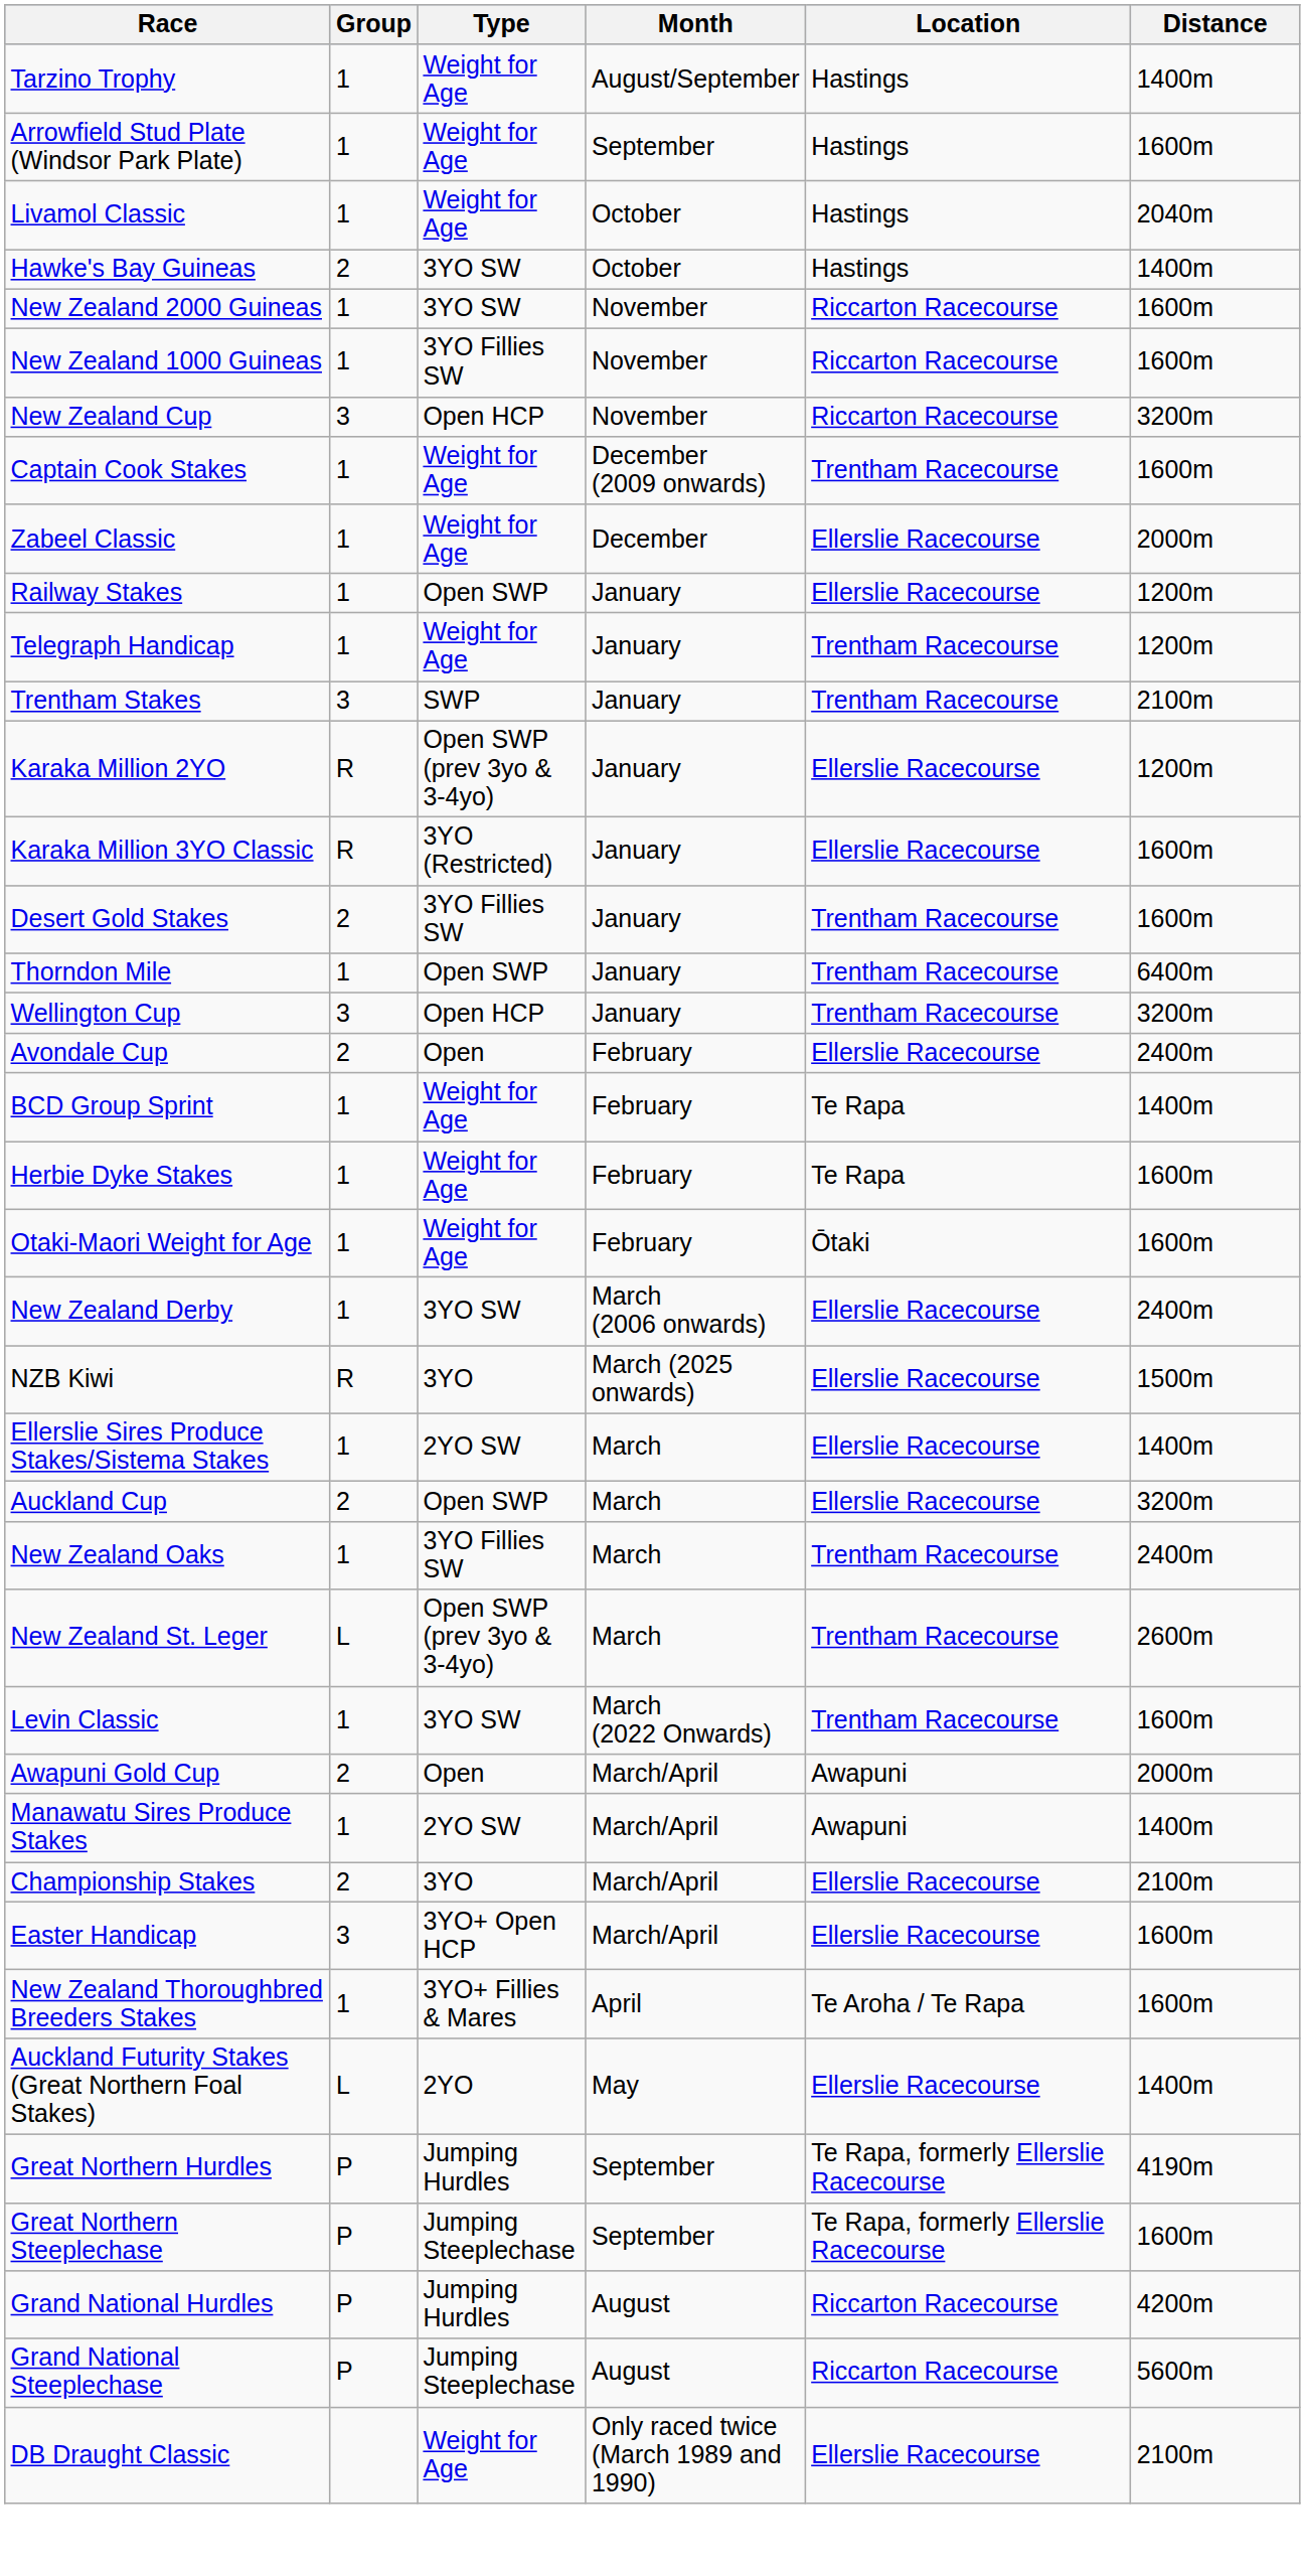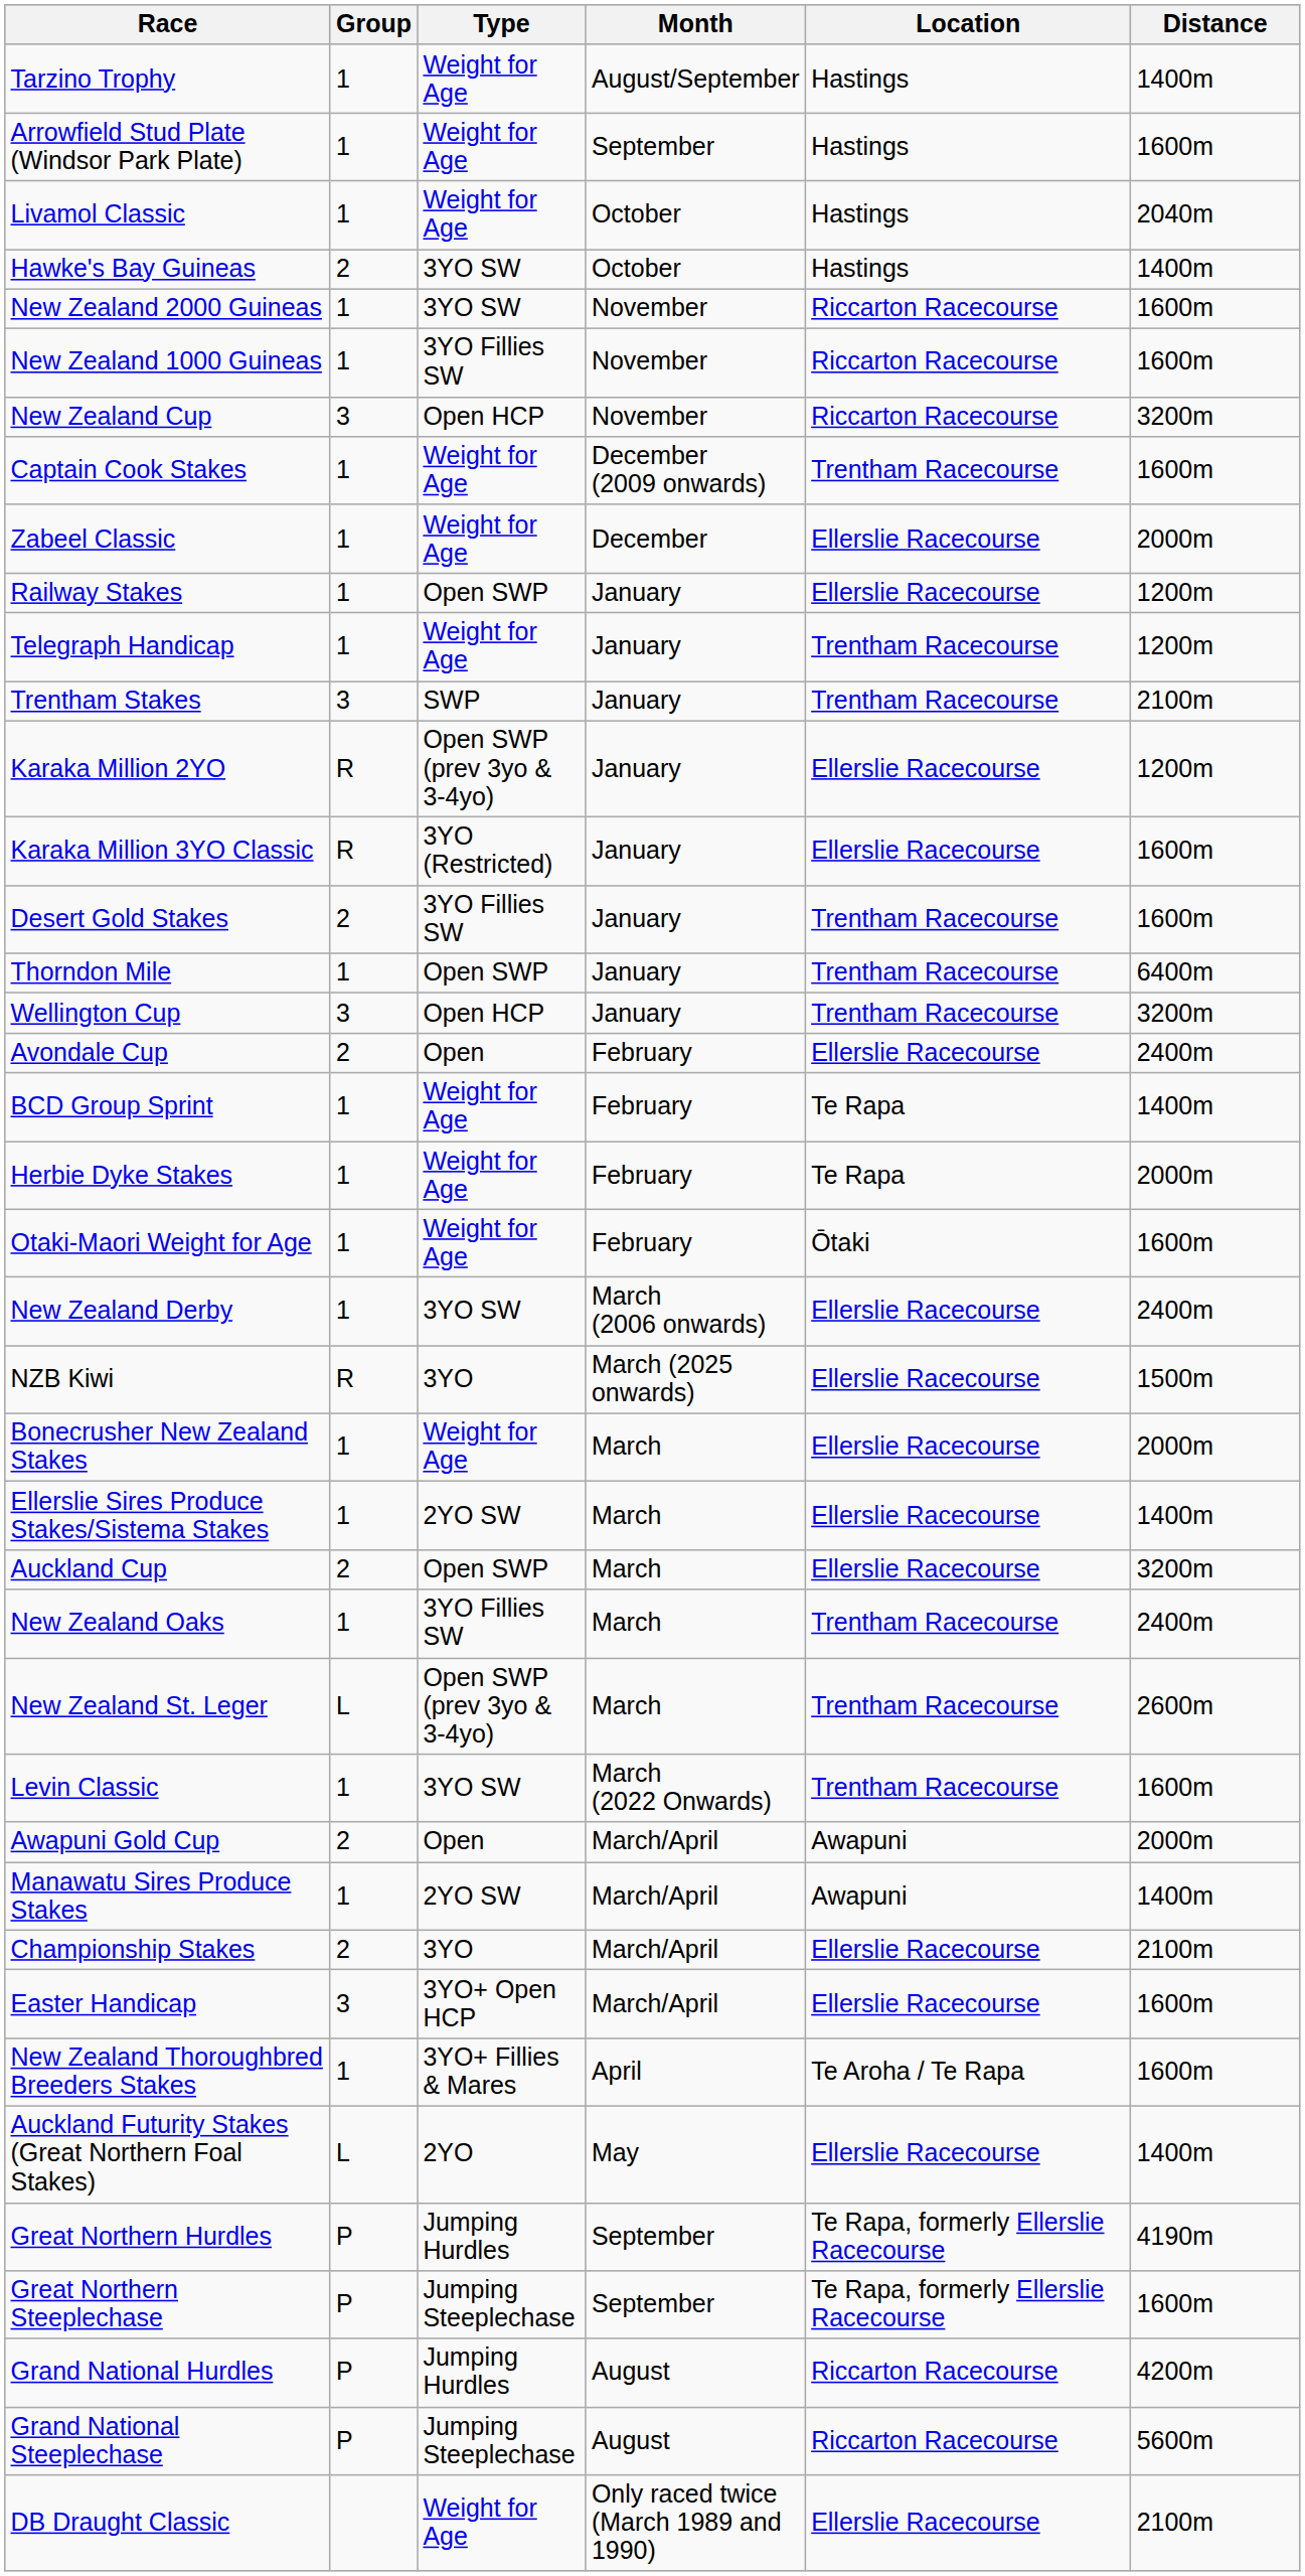 <table class = "wikitable sortable" | border="1" cellpadding="0" style="border-collapse:collapse; style="font-size:90%">
 <tr bgcolor="LightSteelBlue" align="center">
 <th width="200px"><strong>Race</strong><br></th>
 <th width="10px"><strong>Group</strong><br></th>
 <th width="100px"><strong>Type</strong> <br></th>
 <th width="100px"><strong>Month</strong> <br></th>
 <th width="200px"><strong>Location</strong> <br></th>
 <th width="100px"><strong>Distance</strong></th>
 </tr>
 <tr>
 <td><a href='#'>Tarzino Trophy</a></td>
 <td>1</td>
 <td><a href='#'>Weight for Age</a></td>
 <td>August/September</td>
 <td>Hastings</td>
 <td>1400m</td>
 </tr>
 <tr>
 <td><a href='#'>Arrowfield Stud Plate</a> (Windsor Park Plate)   </td>
 <td>1</td>
 <td><a href='#'>Weight for Age</a></td>
 <td>September</td>
 <td>Hastings</td>
 <td>1600m</td>
 </tr>
 <tr>
 <td><a href='#'>Livamol Classic</a></td>
 <td>1</td>
 <td><a href='#'>Weight for Age</a></td>
 <td>October</td>
 <td>Hastings</td>
 <td>2040m</td>
 </tr>
 <tr>
 <td><a href='#'>Hawke's Bay Guineas</a></td>
 <td>2</td>
 <td>3YO SW</td>
 <td>October</td>
 <td>Hastings</td>
 <td>1400m</td>
 </tr>
 <tr>
 <td><a href='#'>New Zealand 2000 Guineas</a></td>
 <td>1</td>
 <td>3YO SW</td>
 <td>November</td>
 <td><a href='#'>Riccarton Racecourse</a></td>
 <td>1600m</td>
 </tr>
 <tr>
 <td><a href='#'>New Zealand 1000 Guineas</a></td>
 <td>1</td>
 <td>3YO Fillies SW</td>
 <td>November</td>
 <td><a href='#'>Riccarton Racecourse</a></td>
 <td>1600m</td>
 </tr>
 <tr>
 <td><a href='#'>New Zealand Cup</a></td>
 <td>3</td>
 <td>Open HCP</td>
 <td>November</td>
 <td><a href='#'>Riccarton Racecourse</a></td>
 <td>3200m</td>
 </tr>
 <tr>
 <td><a href='#'>Captain Cook Stakes</a></td>
 <td>1</td>
 <td><a href='#'>Weight for Age</a></td>
 <td>December<br> (2009 onwards)</td>
 <td><a href='#'>Trentham Racecourse</a></td>
 <td>1600m</td>
 </tr>
 <tr>
 <td><a href='#'>Zabeel Classic</a></td>
 <td>1</td>
 <td><a href='#'>Weight for Age</a></td>
 <td>December</td>
 <td><a href='#'>Ellerslie Racecourse</a></td>
 <td>2000m</td>
 </tr>
 <tr>
 <td><a href='#'>Railway Stakes</a></td>
 <td>1</td>
 <td>Open SWP</td>
 <td>January</td>
 <td><a href='#'>Ellerslie Racecourse</a></td>
 <td>1200m</td>
 </tr>
 <tr>
 <td><a href='#'>Telegraph Handicap</a>   </td>
 <td>1</td>
 <td><a href='#'>Weight for Age</a></td>
 <td>January</td>
 <td><a href='#'>Trentham Racecourse</a></td>
 <td>1200m</td>
 </tr>
 <tr>
 <td><a href='#'>Trentham Stakes</a></td>
 <td>3</td>
 <td>SWP</td>
 <td>January</td>
 <td><a href='#'>Trentham Racecourse</a></td>
 <td>2100m</td>
 </tr>
 <tr>
 <td><a href='#'>Karaka Million 2YO</a>  </td>
 <td>R</td>
 <td>Open SWP (prev 3yo & 3-4yo)</td>
 <td>January</td>
 <td><a href='#'>Ellerslie Racecourse</a></td>
 <td>1200m</td>
 </tr>
 <tr>
 <td><a href='#'>Karaka Million 3YO Classic</a>  </td>
 <td>R</td>
 <td>3YO (Restricted)</td>
 <td>January</td>
 <td><a href='#'>Ellerslie Racecourse</a></td>
 <td>1600m</td>
 </tr>
 <tr>
 <td><a href='#'>Desert Gold Stakes</a></td>
 <td>2</td>
 <td>3YO Fillies SW</td>
 <td>January</td>
 <td><a href='#'>Trentham Racecourse</a></td>
 <td>1600m</td>
 </tr>
 <tr>
 <td><a href='#'>Thorndon Mile</a></td>
 <td>1</td>
 <td>Open SWP</td>
 <td>January</td>
 <td><a href='#'>Trentham Racecourse</a></td>
 <td>6400m</td>
 </tr>
 <tr>
 <td><a href='#'>Wellington Cup</a></td>
 <td>3</td>
 <td>Open HCP</td>
 <td>January</td>
 <td><a href='#'>Trentham Racecourse</a></td>
 <td>3200m</td>
 </tr>
 <tr>
 <td><a href='#'>Avondale Cup</a></td>
 <td>2</td>
 <td>Open</td>
 <td>February</td>
 <td><a href='#'>Ellerslie Racecourse</a></td>
 <td>2400m</td>
 </tr>
 <tr>
 <td><a href='#'>BCD Group Sprint</a></td>
 <td>1</td>
 <td><a href='#'>Weight for Age</a></td>
 <td>February</td>
 <td>Te Rapa</td>
 <td>1400m</td>
 </tr>
 <tr>
 <td><a href='#'>Herbie Dyke Stakes</a></td>
 <td>1</td>
 <td><a href='#'>Weight for Age</a></td>
 <td>February</td>
 <td>Te Rapa</td>
-<td>1600m</td>
+<td>2000m</td>
 </tr>
 <tr>
 <td><a href='#'>Otaki-Maori Weight for Age</a></td>
 <td>1</td>
 <td><a href='#'>Weight for Age</a>  </td>
 <td>February</td>
 <td>Ōtaki</td>
 <td>1600m</td>
 </tr>
 <tr>
 <td><a href='#'>New Zealand Derby</a>  </td>
 <td>1</td>
 <td>3YO SW</td>
 <td>March <br>(2006 onwards)</td>
 <td><a href='#'>Ellerslie Racecourse</a></td>
 <td>2400m</td>
 </tr>
 <tr>
 <td>NZB Kiwi</td>
 <td>R</td>
 <td>3YO</td>
 <td>March (2025 onwards)</td>
 <td><a href='#'>Ellerslie Racecourse</a></td>
 <td>1500m</td>
+</tr>
+<tr>
+<td><a href='#'>Bonecrusher New Zealand Stakes</a>  </td>
+<td>1</td>
+<td><a href='#'>Weight for Age</a></td>
+<td>March</td>
+<td><a href='#'>Ellerslie Racecourse</a></td>
+<td>2000m</td>
 </tr>
 <tr>
 <td><a href='#'>Ellerslie Sires Produce Stakes/Sistema Stakes</a></td>
 <td>1</td>
 <td>2YO SW</td>
 <td>March</td>
 <td><a href='#'>Ellerslie Racecourse</a></td>
 <td>1400m</td>
 </tr>
 <tr>
 <td><a href='#'>Auckland Cup</a>  </td>
 <td>2</td>
 <td>Open SWP</td>
 <td>March</td>
 <td><a href='#'>Ellerslie Racecourse</a></td>
 <td>3200m</td>
 </tr>
 <tr>
 <td><a href='#'>New Zealand Oaks</a></td>
 <td>1</td>
 <td>3YO Fillies SW</td>
 <td>March</td>
 <td><a href='#'>Trentham Racecourse</a></td>
 <td>2400m</td>
 </tr>
 <tr>
 <td><a href='#'>New Zealand St. Leger</a></td>
 <td>L</td>
 <td>Open SWP (prev 3yo & 3-4yo)</td>
 <td>March</td>
 <td><a href='#'>Trentham Racecourse</a></td>
 <td>2600m</td>
 </tr>
 <tr>
 <td><a href='#'>Levin Classic</a></td>
 <td>1</td>
 <td>3YO SW</td>
 <td>March <br>(2022 Onwards)</td>
 <td><a href='#'>Trentham Racecourse</a></td>
 <td>1600m</td>
 </tr>
 <tr>
 <td><a href='#'>Awapuni Gold Cup</a></td>
 <td>2</td>
 <td>Open</td>
 <td>March/April</td>
 <td>Awapuni</td>
 <td>2000m</td>
 </tr>
 <tr>
 <td><a href='#'>Manawatu Sires Produce Stakes</a>  </td>
 <td>1</td>
 <td>2YO SW</td>
 <td>March/April</td>
 <td>Awapuni</td>
 <td>1400m</td>
 </tr>
 <tr>
 <td><a href='#'>Championship Stakes</a>  </td>
 <td>2</td>
 <td>3YO</td>
 <td>March/April</td>
 <td><a href='#'>Ellerslie Racecourse</a></td>
 <td>2100m</td>
 </tr>
 <tr>
 <td><a href='#'>Easter Handicap</a></td>
 <td>3</td>
 <td>3YO+ Open HCP</td>
 <td>March/April</td>
 <td><a href='#'>Ellerslie Racecourse</a></td>
 <td>1600m</td>
 </tr>
 <tr>
 <td><a href='#'>New Zealand Thoroughbred Breeders Stakes</a>  </td>
 <td>1</td>
 <td>3YO+ Fillies & Mares</td>
 <td>April</td>
 <td>Te Aroha / Te Rapa</td>
 <td>1600m</td>
 </tr>
 <tr>
 <td><a href='#'>Auckland Futurity Stakes</a> (Great Northern Foal Stakes) </td>
 <td>L</td>
 <td>2YO</td>
 <td>May</td>
 <td><a href='#'>Ellerslie Racecourse</a></td>
 <td>1400m</td>
 </tr>
 <tr>
 <td><a href='#'>Great Northern Hurdles</a>   </td>
 <td>P</td>
 <td>Jumping Hurdles</td>
 <td>September</td>
 <td>Te Rapa, formerly <a href='#'>Ellerslie Racecourse</a></td>
 <td>4190m</td>
 </tr>
 <tr>
 <td><a href='#'>Great Northern Steeplechase</a></td>
 <td>P</td>
 <td>Jumping Steeplechase</td>
 <td>September</td>
 <td>Te Rapa, formerly <a href='#'>Ellerslie Racecourse</a></td>
 <td>1600m</td>
 </tr>
 <tr>
 <td><a href='#'>Grand National Hurdles</a></td>
 <td>P</td>
 <td>Jumping Hurdles</td>
 <td>August</td>
 <td><a href='#'>Riccarton Racecourse</a></td>
 <td>4200m</td>
 </tr>
 <tr>
 <td><a href='#'>Grand National Steeplechase</a></td>
 <td>P</td>
 <td>Jumping Steeplechase</td>
 <td>August</td>
 <td><a href='#'>Riccarton Racecourse</a></td>
 <td>5600m</td>
 </tr>
 <tr>
 <td><a href='#'>DB Draught Classic</a></td>
 <td></td>
 <td><a href='#'>Weight for Age</a></td>
 <td>Only raced twice (March 1989 and 1990)</td>
 <td><a href='#'>Ellerslie Racecourse</a></td>
 <td>2100m</td>
 </tr>
 </table>
